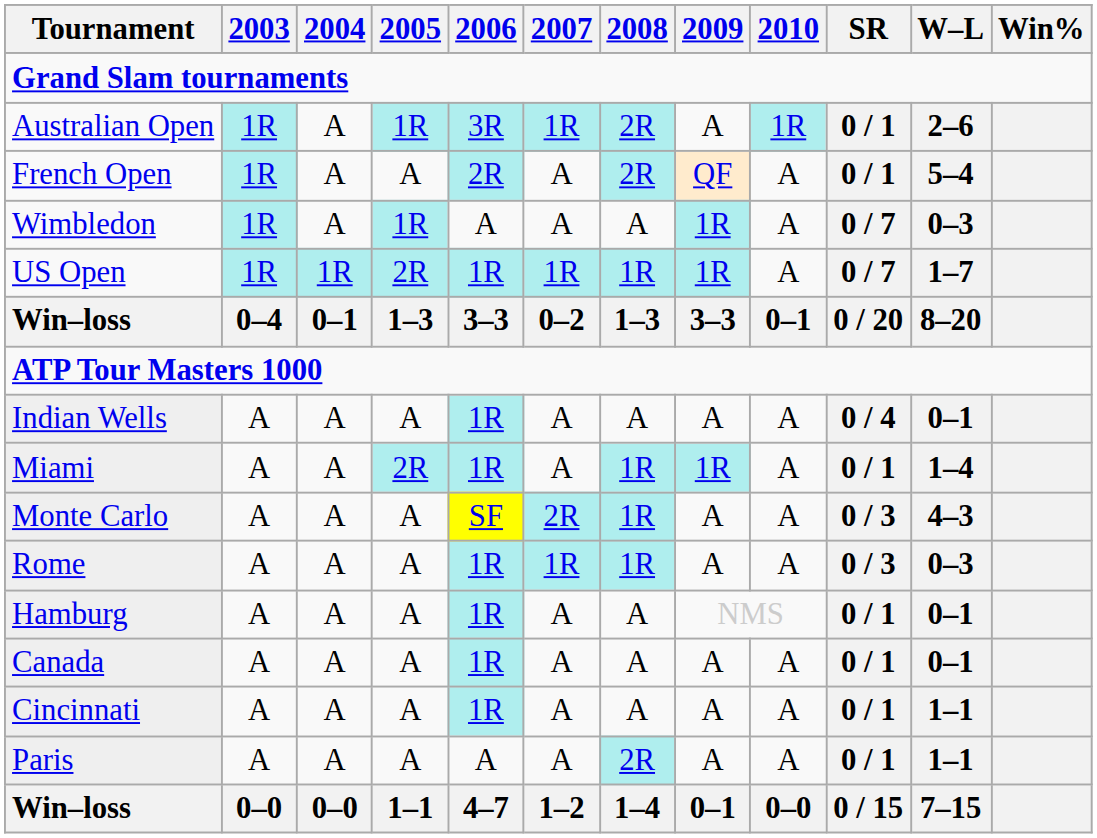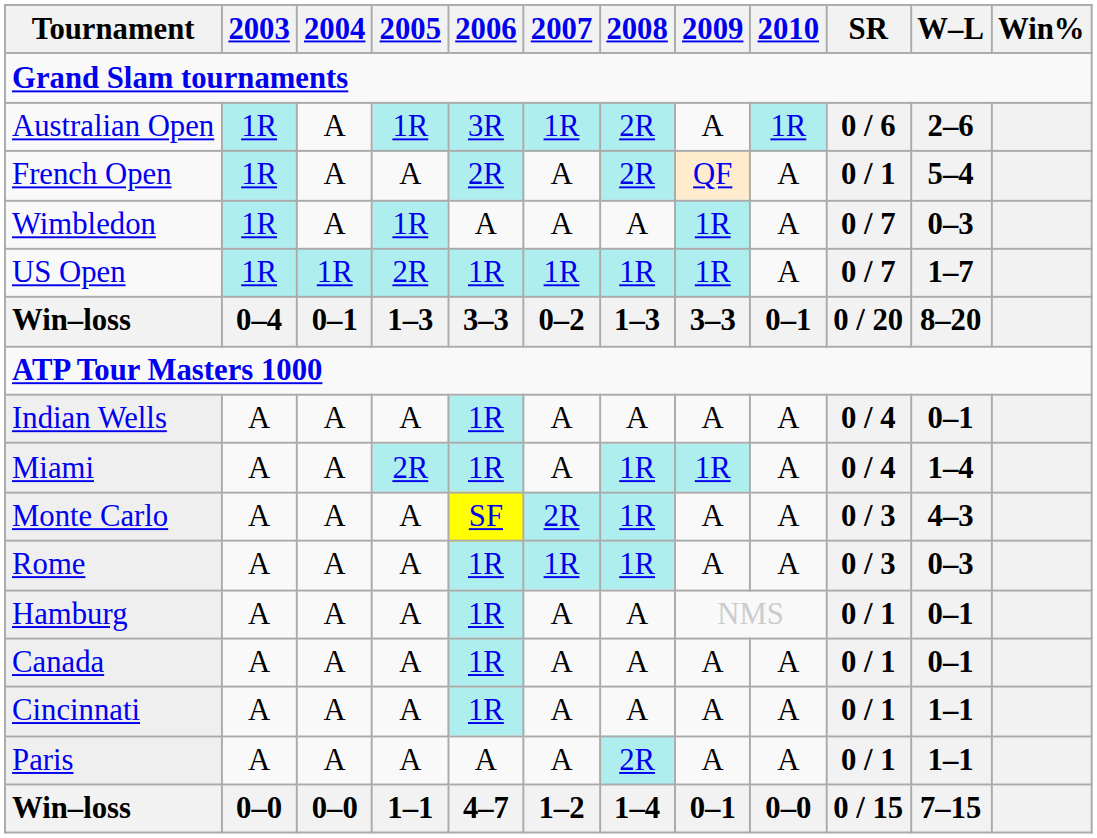 <table class=wikitable style=text-align:center>
 <tr>
 <th>Tournament</th>
 <th><a href='#'>2003</a></th>
 <th><a href='#'>2004</a></th>
 <th><a href='#'>2005</a></th>
 <th><a href='#'>2006</a></th>
 <th><a href='#'>2007</a></th>
 <th><a href='#'>2008</a></th>
 <th><a href='#'>2009</a></th>
 <th><a href='#'>2010</a></th>
 <th>SR</th>
 <th>W–L</th>
 <th>Win%</th>
 </tr>
 <tr>
 <td colspan=25 style=text-align:left><a href='#'><strong>Grand Slam tournaments</strong></a></td>
 </tr>
 <tr>
 <td align=left><a href='#'>Australian Open</a></td>
 <td bgcolor=afeeee><a href='#'>1R</a></td>
 <td>A</td>
 <td bgcolor=afeeee><a href='#'>1R</a></td>
 <td bgcolor=afeeee><a href='#'>3R</a></td>
 <td bgcolor=afeeee><a href='#'>1R</a></td>
 <td bgcolor=afeeee><a href='#'>2R</a></td>
 <td>A</td>
 <td bgcolor=afeeee><a href='#'>1R</a></td>
-<th>0 / 1</th>
+<th>0 / 6</th>
 <th>2–6</th>
 <th></th>
 </tr>
 <tr>
 <td align=left><a href='#'>French Open</a></td>
 <td bgcolor=afeeee><a href='#'>1R</a></td>
 <td>A</td>
 <td>A</td>
 <td bgcolor=afeeee><a href='#'>2R</a></td>
 <td>A</td>
 <td bgcolor=afeeee><a href='#'>2R</a></td>
 <td bgcolor=ffebcd><a href='#'>QF</a></td>
 <td>A</td>
 <th>0 / 1</th>
 <th>5–4</th>
 <th></th>
 </tr>
 <tr>
 <td align=left><a href='#'>Wimbledon</a></td>
 <td bgcolor=afeeee><a href='#'>1R</a></td>
 <td>A</td>
 <td bgcolor=afeeee><a href='#'>1R</a></td>
 <td>A</td>
 <td>A</td>
 <td>A</td>
 <td bgcolor=afeeee><a href='#'>1R</a></td>
 <td>A</td>
 <th>0 / 7</th>
 <th>0–3</th>
 <th></th>
 </tr>
 <tr>
 <td align=left><a href='#'>US Open</a></td>
 <td bgcolor=afeeee><a href='#'>1R</a></td>
 <td bgcolor=afeeee><a href='#'>1R</a></td>
 <td bgcolor=afeeee><a href='#'>2R</a></td>
 <td bgcolor=afeeee><a href='#'>1R</a></td>
 <td bgcolor=afeeee><a href='#'>1R</a></td>
 <td bgcolor=afeeee><a href='#'>1R</a></td>
 <td bgcolor=afeeee><a href='#'>1R</a></td>
 <td>A</td>
 <th>0 / 7</th>
 <th>1–7</th>
 <th></th>
 </tr>
 <tr>
 <th style=text-align:left><strong>Win–loss</strong></th>
 <th>0–4</th>
 <th>0–1</th>
 <th>1–3</th>
 <th>3–3</th>
 <th>0–2</th>
 <th>1–3</th>
 <th>3–3</th>
 <th>0–1</th>
 <th>0 / 20</th>
 <th>8–20</th>
 <th></th>
 </tr>
 <tr>
 <td colspan=25 style=text-align:left><strong><a href='#'>ATP Tour Masters 1000</a></strong></td>
 </tr>
 <tr>
 <td bgcolor=efefef align=left><a href='#'>Indian Wells</a></td>
 <td>A</td>
 <td>A</td>
 <td>A</td>
 <td bgcolor=afeeee><a href='#'>1R</a></td>
 <td>A</td>
 <td>A</td>
 <td>A</td>
 <td>A</td>
 <th>0 / 4</th>
 <th>0–1</th>
 <th></th>
 </tr>
 <tr>
 <td bgcolor=efefef align=left><a href='#'>Miami</a></td>
 <td>A</td>
 <td>A</td>
 <td bgcolor=afeeee><a href='#'>2R</a></td>
 <td bgcolor=afeeee><a href='#'>1R</a></td>
 <td>A</td>
 <td bgcolor=afeeee><a href='#'>1R</a></td>
 <td bgcolor=afeeee><a href='#'>1R</a></td>
 <td>A</td>
-<th>0 / 1</th>
+<th>0 / 4</th>
 <th>1–4</th>
 <th></th>
 </tr>
 <tr>
 <td bgcolor=efefef align=left><a href='#'>Monte Carlo</a></td>
 <td>A</td>
 <td>A</td>
 <td>A</td>
 <td bgcolor=yellow><a href='#'>SF</a></td>
 <td bgcolor=afeeee><a href='#'>2R</a></td>
 <td bgcolor=afeeee><a href='#'>1R</a></td>
 <td>A</td>
 <td>A</td>
 <th>0 / 3</th>
 <th>4–3</th>
 <th></th>
 </tr>
 <tr>
 <td bgcolor=efefef align=left><a href='#'>Rome</a></td>
 <td>A</td>
 <td>A</td>
 <td>A</td>
 <td bgcolor=afeeee><a href='#'>1R</a></td>
 <td bgcolor=afeeee><a href='#'>1R</a></td>
 <td bgcolor=afeeee><a href='#'>1R</a></td>
 <td>A</td>
 <td>A</td>
 <th>0 / 3</th>
 <th>0–3</th>
 <th></th>
 </tr>
 <tr>
 <td bgcolor=efefef align=left><a href='#'>Hamburg</a></td>
 <td>A</td>
 <td>A</td>
 <td>A</td>
 <td bgcolor=afeeee><a href='#'>1R</a></td>
 <td>A</td>
 <td>A</td>
 <td align="center" colspan="2" style="color:#cccccc;">NMS</td>
 <th>0 / 1</th>
 <th>0–1</th>
 <th></th>
 </tr>
 <tr>
 <td bgcolor=efefef align=left><a href='#'>Canada</a></td>
 <td>A</td>
 <td>A</td>
 <td>A</td>
 <td bgcolor=afeeee><a href='#'>1R</a></td>
 <td>A</td>
 <td>A</td>
 <td>A</td>
 <td>A</td>
 <th>0 / 1</th>
 <th>0–1</th>
 <th></th>
 </tr>
 <tr>
 <td bgcolor=efefef align=left><a href='#'>Cincinnati</a></td>
 <td>A</td>
 <td>A</td>
 <td>A</td>
 <td bgcolor=afeeee><a href='#'>1R</a></td>
 <td>A</td>
 <td>A</td>
 <td>A</td>
 <td>A</td>
 <th>0 / 1</th>
 <th>1–1</th>
 <th></th>
 </tr>
 <tr>
 <td bgcolor=efefef align=left><a href='#'>Paris</a></td>
 <td>A</td>
 <td>A</td>
 <td>A</td>
 <td>A</td>
 <td>A</td>
 <td bgcolor=afeeee><a href='#'>2R</a></td>
 <td>A</td>
 <td>A</td>
 <th>0 / 1</th>
 <th>1–1</th>
 <th></th>
 </tr>
 <tr>
 <th style=text-align:left><strong>Win–loss</strong></th>
 <th>0–0</th>
 <th>0–0</th>
 <th>1–1</th>
 <th>4–7</th>
 <th>1–2</th>
 <th>1–4</th>
 <th>0–1</th>
 <th>0–0</th>
 <th>0 / 15</th>
 <th>7–15</th>
 <th></th>
 </tr>
 </table>
